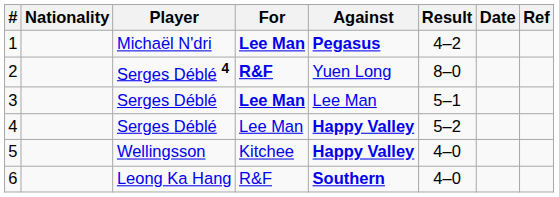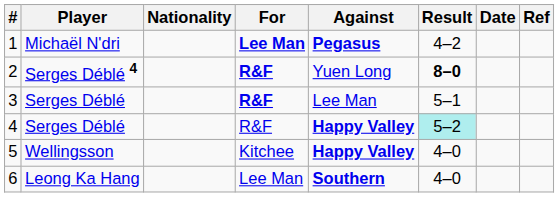 <table class="wikitable sortable">
 <tr>
 <th>#</th>
+<th>Player</th>
 <th>Nationality</th>
-<th>Player</th>
 <th>For</th>
 <th>Against</th>
 <th align=center>Result</th>
 <th>Date</th>
 <th>Ref</th>
 </tr>
 <tr>
 <td>1</td>
+<td><a href='#'>Michaël N'dri</a></td>
 <td></td>
-<td><a href='#'>Michaël N'dri</a></td>
 <td><strong><a href='#'>Lee Man</a></strong></td>
 <td><strong><a href='#'>Pegasus</a></strong></td>
 <td style="text-align:center;">4–2</td>
 <td></td>
 <td></td>
 </tr>
 <tr>
 <td>2</td>
+<td><a href='#'>Serges Déblé</a> <sup><strong> 4</strong></sup></td>
 <td></td>
-<td><a href='#'>Serges Déblé</a> <sup><strong> 4</strong></sup></td>
 <td><strong><a href='#'>R&F</a></strong></td>
 <td><a href='#'>Yuen Long</a></td>
-<td style="text-align:center;">8–0</td>
+<td style="text-align:center;"><strong>8–0</strong></td>
 <td></td>
 <td></td>
 </tr>
 <tr>
 <td>3</td>
+<td><a href='#'>Serges Déblé</a></td>
 <td></td>
-<td><a href='#'>Serges Déblé</a></td>
-<td><strong><a href='#'>Lee Man</a></strong></td>
+<td><strong><a href='#'>R&F</a></strong></td>
 <td><a href='#'>Lee Man</a></td>
 <td style="text-align:center;">5–1</td>
 <td></td>
 <td></td>
 </tr>
 <tr>
 <td>4</td>
+<td><a href='#'>Serges Déblé</a></td>
 <td></td>
-<td><a href='#'>Serges Déblé</a></td>
-<td><a href='#'>Lee Man</a></td>
+<td><a href='#'>R&F</a></td>
 <td><strong><a href='#'>Happy Valley</a></strong></td>
-<td style="text-align:center;">5–2</td>
+<td style="background: paleturquoise; text-align:center;">5–2</td>
 <td></td>
 <td></td>
 </tr>
 <tr>
 <td>5</td>
+<td><a href='#'>Wellingsson</a></td>
 <td></td>
-<td><a href='#'>Wellingsson</a></td>
 <td><a href='#'>Kitchee</a></td>
 <td><strong><a href='#'>Happy Valley</a></strong></td>
 <td style="text-align:center;">4–0</td>
 <td></td>
 <td></td>
 </tr>
 <tr>
 <td>6</td>
+<td><a href='#'>Leong Ka Hang</a></td>
 <td></td>
-<td><a href='#'>Leong Ka Hang</a></td>
-<td><a href='#'>R&F</a></td>
+<td><a href='#'>Lee Man</a></td>
 <td><strong><a href='#'>Southern</a></strong></td>
 <td style="text-align:center;">4–0</td>
 <td></td>
 <td></td>
 </tr>
 </table>
